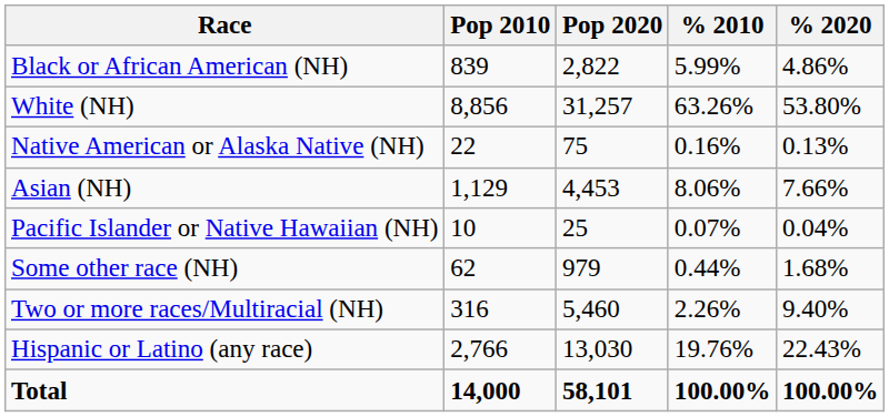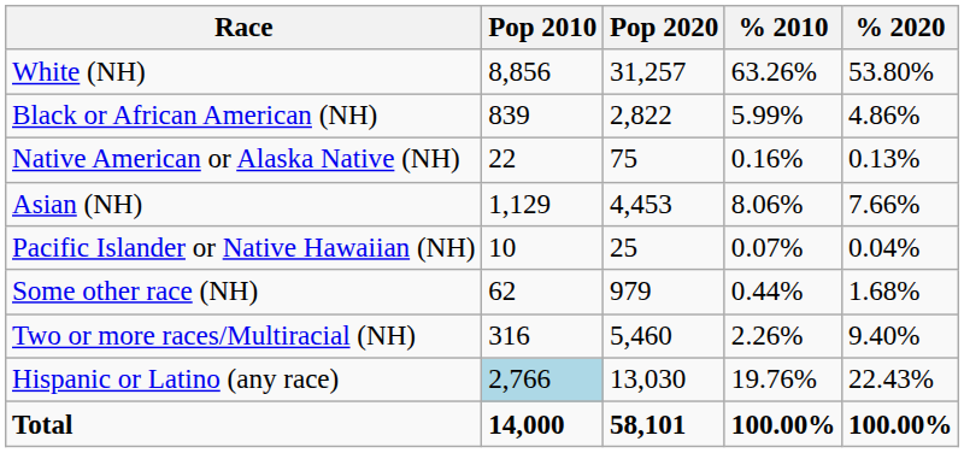 <table class="wikitable">
 <tr>
 <th>Race</th>
 <th>Pop 2010</th>
 <th>Pop 2020</th>
 <th>% 2010</th>
 <th>% 2020</th>
 </tr>
 <tr>
+<td><a href='#'>White</a> (NH)</td>
+<td>8,856</td>
+<td>31,257</td>
+<td>63.26%</td>
+<td>53.80%</td>
+</tr>
+<tr>
 <td><a href='#'>Black or African American</a> (NH)</td>
 <td>839</td>
 <td>2,822</td>
 <td>5.99%</td>
 <td>4.86%</td>
-</tr>
-<tr>
-<td><a href='#'>White</a> (NH)</td>
-<td>8,856</td>
-<td>31,257</td>
-<td>63.26%</td>
-<td>53.80%</td>
 </tr>
 <tr>
 <td><a href='#'>Native American</a> or <a href='#'>Alaska Native</a> (NH)</td>
 <td>22</td>
 <td>75</td>
 <td>0.16%</td>
 <td>0.13%</td>
 </tr>
 <tr>
 <td><a href='#'>Asian</a> (NH)</td>
 <td>1,129</td>
 <td>4,453</td>
 <td>8.06%</td>
 <td>7.66%</td>
 </tr>
 <tr>
 <td><a href='#'>Pacific Islander</a> or <a href='#'>Native Hawaiian</a> (NH)</td>
 <td>10</td>
 <td>25</td>
 <td>0.07%</td>
 <td>0.04%</td>
 </tr>
 <tr>
 <td><a href='#'>Some other race</a> (NH)</td>
 <td>62</td>
 <td>979</td>
 <td>0.44%</td>
 <td>1.68%</td>
 </tr>
 <tr>
 <td><a href='#'>Two or more races/Multiracial</a> (NH)</td>
 <td>316</td>
 <td>5,460</td>
 <td>2.26%</td>
 <td>9.40%</td>
 </tr>
 <tr>
 <td><a href='#'>Hispanic or Latino</a> (any race)</td>
-<td>2,766</td>
+<td style="background: lightblue;">2,766</td>
 <td>13,030</td>
 <td>19.76%</td>
 <td>22.43%</td>
 </tr>
 <tr>
 <td><strong>Total</strong></td>
 <td><strong>14,000</strong></td>
 <td><strong>58,101</strong></td>
 <td><strong>100.00%</strong></td>
 <td><strong>100.00%</strong></td>
 </tr>
 </table>
